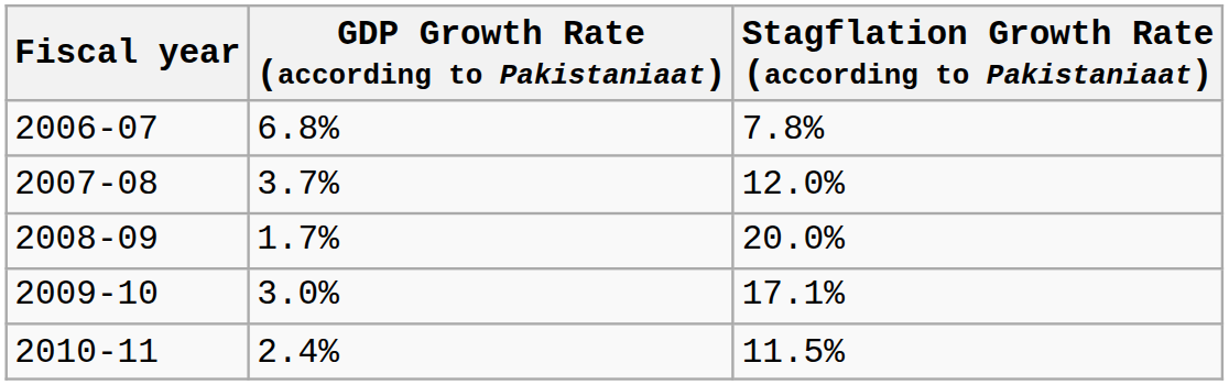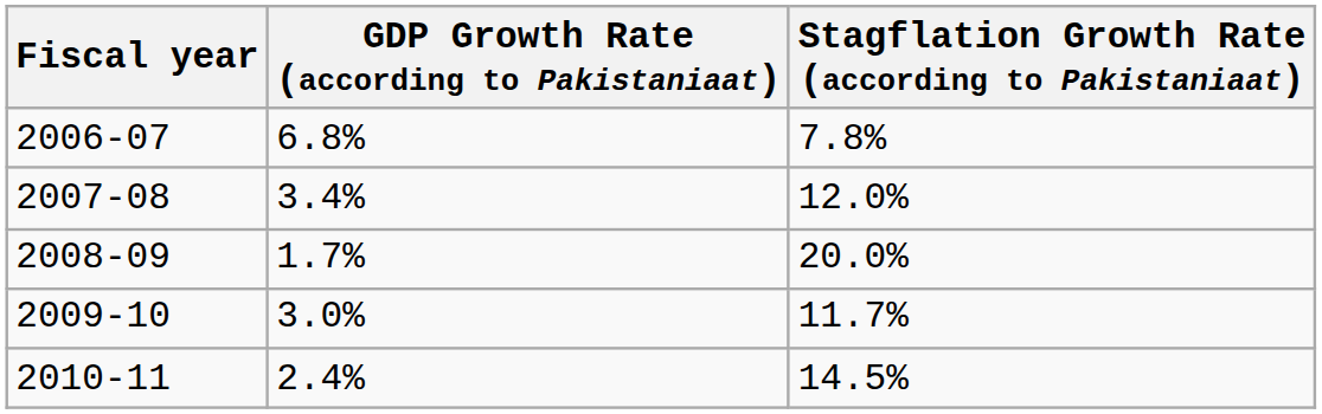 <table class="wikitable" style="float:right; margin:0 15px;">
 <tr>
 <th>Fiscal year</th>
 <th>GDP Growth Rate<br>(<small>according to <em>Pakistaniaat</em></small>)</th>
 <th>Stagflation Growth Rate<br>(<small>according to <em>Pakistaniaat</em></small>)</th>
 </tr>
 <tr>
 <td>2006-07</td>
 <td>6.8%</td>
 <td>7.8%</td>
 </tr>
 <tr>
 <td>2007-08</td>
-<td>3.7%</td>
+<td>3.4%</td>
 <td>12.0%</td>
 </tr>
 <tr>
 <td>2008-09</td>
 <td>1.7%</td>
 <td>20.0%</td>
 </tr>
 <tr>
 <td>2009-10</td>
 <td>3.0%</td>
-<td>17.1%</td>
+<td>11.7%</td>
 </tr>
 <tr>
 <td>2010-11</td>
 <td>2.4%</td>
-<td>11.5%</td>
+<td>14.5%</td>
 </tr>
 </table>
